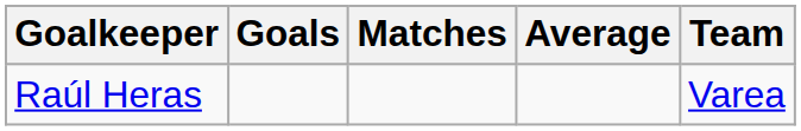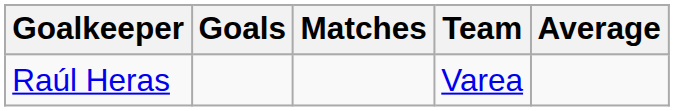 <table class="wikitable sortable" class="wikitable">
 <tr style="background:#ccc; text-align:center;">
 <th>Goalkeeper</th>
 <th>Goals</th>
 <th>Matches</th>
+<th>Team</th>
 <th>Average</th>
-<th>Team</th>
 </tr>
 <tr>
 <td> <a href='#'>Raúl Heras</a></td>
 <td></td>
 <td></td>
+<td><a href='#'>Varea</a></td>
 <td></td>
-<td><a href='#'>Varea</a></td>
 </tr>
 </table>
